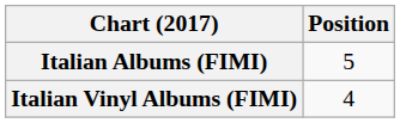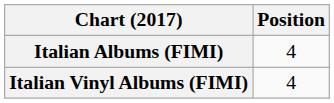 <table class="wikitable sortable plainrowheaders" style="text-align:center">
 <tr>
 <th scope="col">Chart (2017)</th>
 <th scope="col">Position</th>
 </tr>
 <tr>
 <th scope="row">Italian Albums (FIMI)</th>
-<td>5</td>
+<td>4</td>
 </tr>
 <tr>
 <th scope="row">Italian Vinyl Albums (FIMI)</th>
 <td style="text-align:center;">4</td>
 </tr>
 </table>
